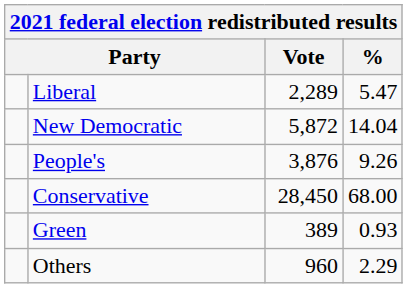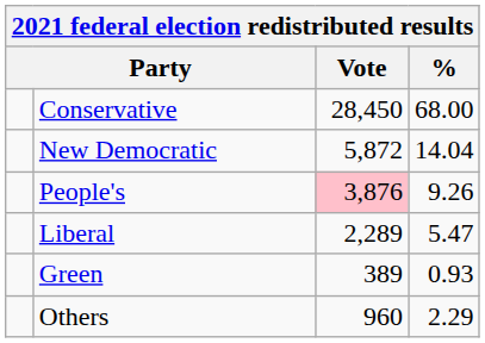 <table class="wikitable">
 <tr>
 <th colspan="4"><a href='#'>2021 federal election</a> redistributed results</th>
 </tr>
 <tr>
 <th bgcolor="#DDDDFF" width="130px" colspan="2">Party</th>
 <th bgcolor="#DDDDFF" width="50px">Vote</th>
 <th bgcolor="#DDDDFF" width="30px">%</th>
 </tr>
 <tr>
 <td> </td>
-<td><a href='#'>Liberal</a></td>
-<td align=right>2,289</td>
-<td align=right>5.47</td>
+<td><a href='#'>Conservative</a></td>
+<td align=right>28,450</td>
+<td align=right>68.00</td>
 </tr>
 <tr>
 <td> </td>
 <td><a href='#'>New Democratic</a></td>
 <td align=right>5,872</td>
 <td align=right>14.04</td>
 </tr>
 <tr>
 <td> </td>
 <td><a href='#'>People's</a></td>
-<td align=right>3,876</td>
+<td align=right style="background: pink;">3,876</td>
 <td align=right>9.26</td>
 </tr>
 <tr>
 <td> </td>
-<td><a href='#'>Conservative</a></td>
-<td align=right>28,450</td>
-<td align=right>68.00</td>
+<td><a href='#'>Liberal</a></td>
+<td align=right>2,289</td>
+<td align=right>5.47</td>
 </tr>
 <tr>
 <td> </td>
 <td><a href='#'>Green</a></td>
 <td align=right>389</td>
 <td align=right>0.93</td>
 </tr>
 <tr>
 <td> </td>
 <td>Others</td>
 <td align=right>960</td>
 <td align=right>2.29</td>
 </tr>
 </table>
